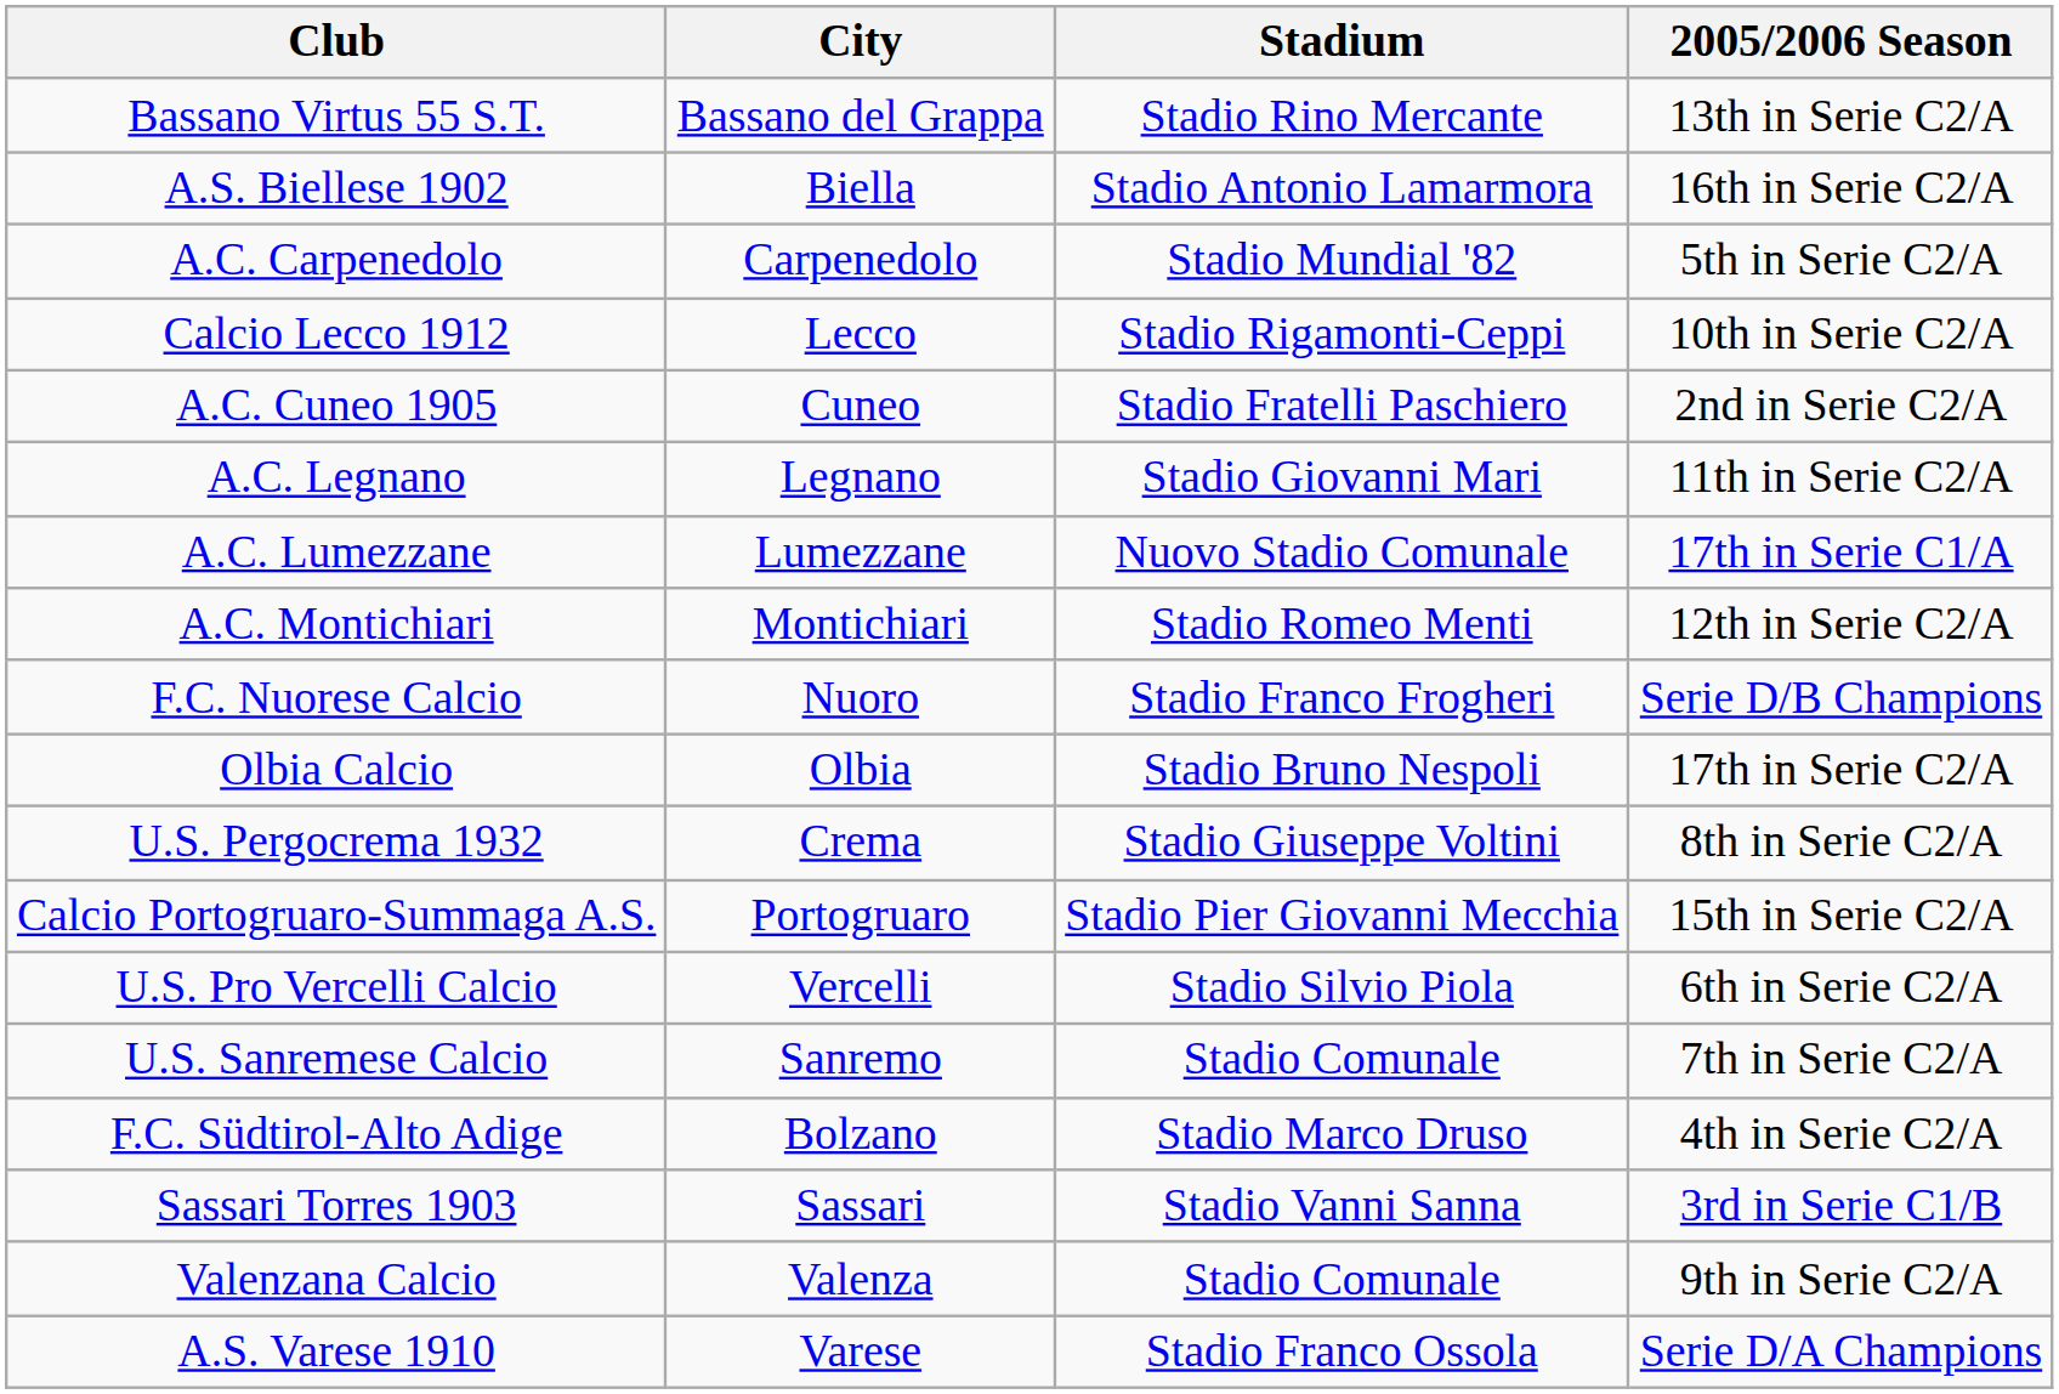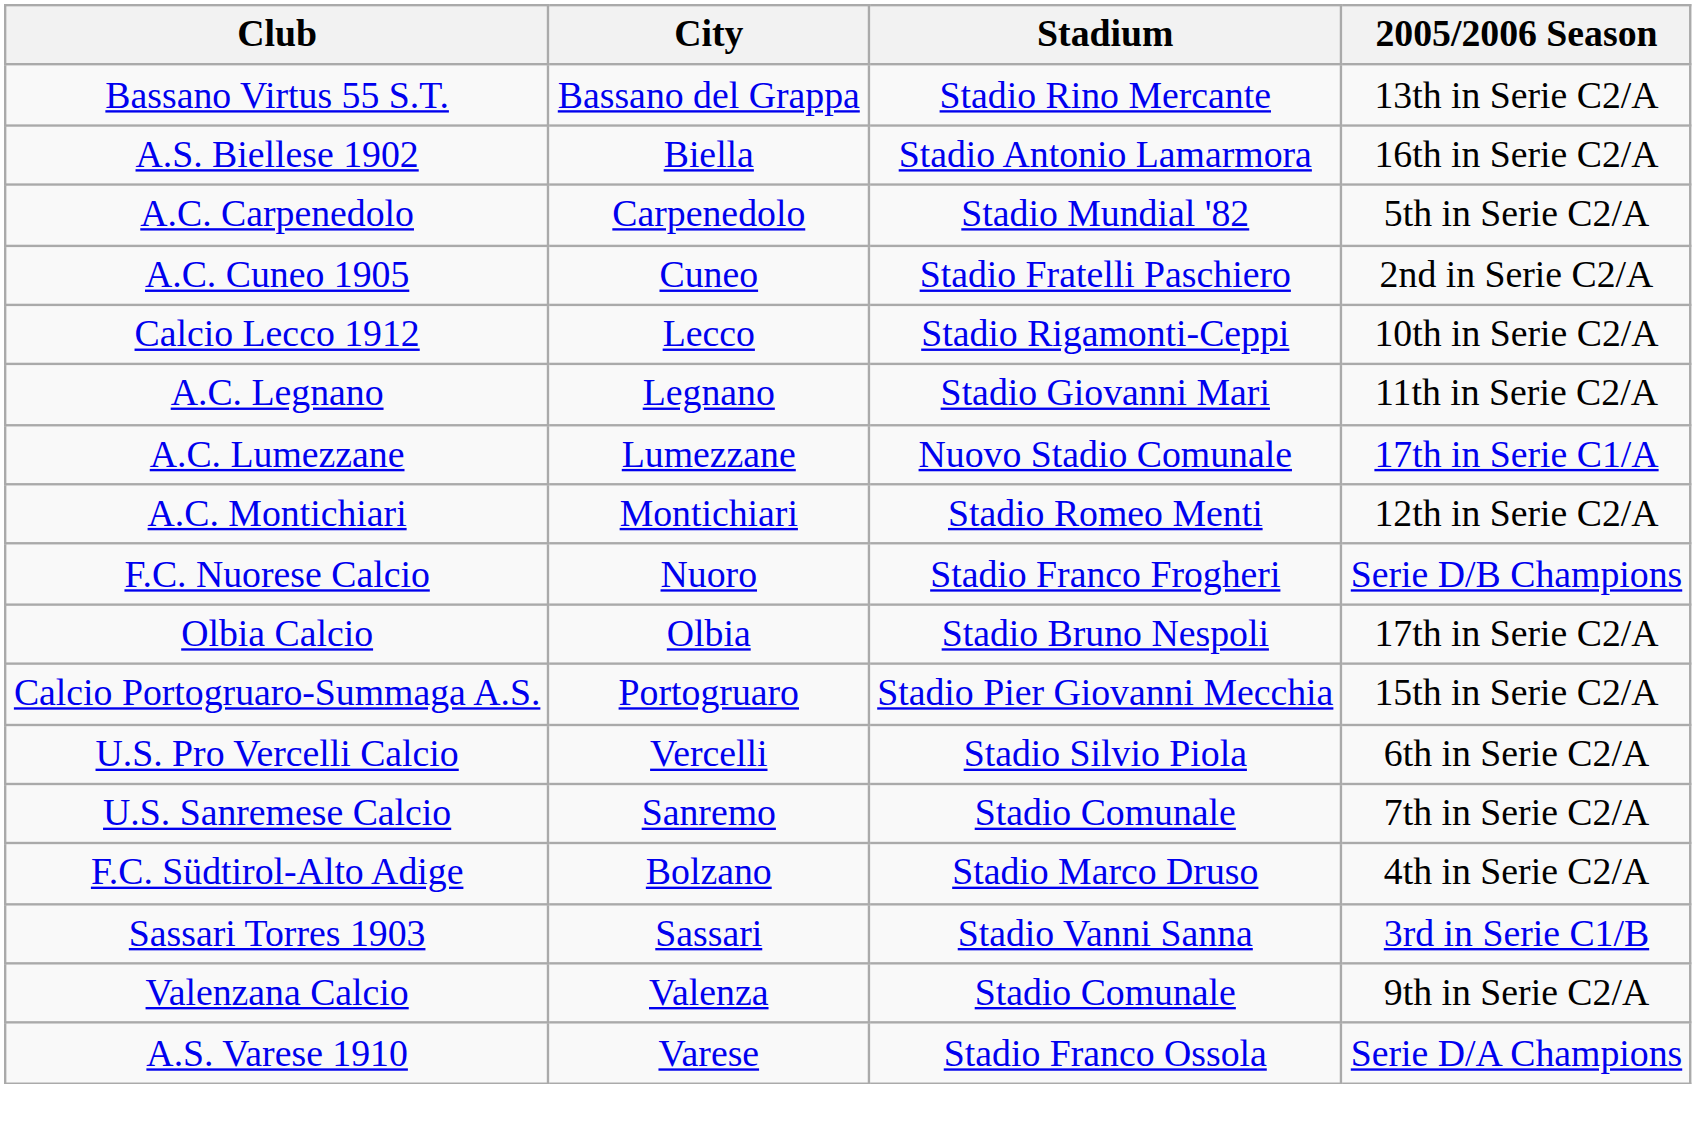 <table class="wikitable" style="text-align: center;">
 <tr>
 <th>Club</th>
 <th>City</th>
 <th>Stadium</th>
 <th>2005/2006 Season</th>
 </tr>
 <tr>
 <td><a href='#'>Bassano Virtus 55 S.T.</a></td>
 <td><a href='#'>Bassano del Grappa</a></td>
 <td><a href='#'>Stadio Rino Mercante</a></td>
 <td>13th in Serie C2/A</td>
 </tr>
 <tr>
 <td><a href='#'>A.S. Biellese 1902</a></td>
 <td><a href='#'>Biella</a></td>
 <td><a href='#'>Stadio Antonio Lamarmora</a></td>
 <td>16th in Serie C2/A</td>
 </tr>
 <tr>
 <td><a href='#'>A.C. Carpenedolo</a></td>
 <td><a href='#'>Carpenedolo</a></td>
 <td><a href='#'>Stadio Mundial '82</a></td>
 <td>5th in Serie C2/A</td>
 </tr>
 <tr>
+<td><a href='#'>A.C. Cuneo 1905</a></td>
+<td><a href='#'>Cuneo</a></td>
+<td><a href='#'>Stadio Fratelli Paschiero</a></td>
+<td>2nd in Serie C2/A</td>
+</tr>
+<tr>
 <td><a href='#'>Calcio Lecco 1912</a></td>
 <td><a href='#'>Lecco</a></td>
 <td><a href='#'>Stadio Rigamonti-Ceppi</a></td>
 <td>10th in Serie C2/A</td>
-</tr>
-<tr>
-<td><a href='#'>A.C. Cuneo 1905</a></td>
-<td><a href='#'>Cuneo</a></td>
-<td><a href='#'>Stadio Fratelli Paschiero</a></td>
-<td>2nd in Serie C2/A</td>
 </tr>
 <tr>
 <td><a href='#'>A.C. Legnano</a></td>
 <td><a href='#'>Legnano</a></td>
 <td><a href='#'>Stadio Giovanni Mari</a></td>
 <td>11th in Serie C2/A</td>
 </tr>
 <tr>
 <td><a href='#'>A.C. Lumezzane</a></td>
 <td><a href='#'>Lumezzane</a></td>
 <td><a href='#'>Nuovo Stadio Comunale</a></td>
 <td><a href='#'>17th in Serie C1/A</a></td>
 </tr>
 <tr>
 <td><a href='#'>A.C. Montichiari</a></td>
 <td><a href='#'>Montichiari</a></td>
 <td><a href='#'>Stadio Romeo Menti</a></td>
 <td>12th in Serie C2/A</td>
 </tr>
 <tr>
 <td><a href='#'>F.C. Nuorese Calcio</a></td>
 <td><a href='#'>Nuoro</a></td>
 <td><a href='#'>Stadio Franco Frogheri</a></td>
 <td><a href='#'>Serie D/B Champions</a></td>
 </tr>
 <tr>
 <td><a href='#'>Olbia Calcio</a></td>
 <td><a href='#'>Olbia</a></td>
 <td><a href='#'>Stadio Bruno Nespoli</a></td>
 <td>17th in Serie C2/A</td>
-</tr>
-<tr>
-<td><a href='#'>U.S. Pergocrema 1932</a></td>
-<td><a href='#'>Crema</a></td>
-<td><a href='#'>Stadio Giuseppe Voltini</a></td>
-<td>8th in Serie C2/A</td>
 </tr>
 <tr>
 <td><a href='#'>Calcio Portogruaro-Summaga A.S.</a></td>
 <td><a href='#'>Portogruaro</a></td>
 <td><a href='#'>Stadio Pier Giovanni Mecchia</a></td>
 <td>15th in Serie C2/A</td>
 </tr>
 <tr>
 <td><a href='#'>U.S. Pro Vercelli Calcio</a></td>
 <td><a href='#'>Vercelli</a></td>
 <td><a href='#'>Stadio Silvio Piola</a></td>
 <td>6th in Serie C2/A</td>
 </tr>
 <tr>
 <td><a href='#'>U.S. Sanremese Calcio</a></td>
 <td><a href='#'>Sanremo</a></td>
 <td><a href='#'>Stadio Comunale</a></td>
 <td>7th in Serie C2/A</td>
 </tr>
 <tr>
 <td><a href='#'>F.C. Südtirol-Alto Adige</a></td>
 <td><a href='#'>Bolzano</a></td>
 <td><a href='#'>Stadio Marco Druso</a></td>
 <td>4th in Serie C2/A</td>
 </tr>
 <tr>
 <td><a href='#'>Sassari Torres 1903</a></td>
 <td><a href='#'>Sassari</a></td>
 <td><a href='#'>Stadio Vanni Sanna</a></td>
 <td><a href='#'>3rd in Serie C1/B</a></td>
 </tr>
 <tr>
 <td><a href='#'>Valenzana Calcio</a></td>
 <td><a href='#'>Valenza</a></td>
 <td><a href='#'>Stadio Comunale</a></td>
 <td>9th in Serie C2/A</td>
 </tr>
 <tr>
 <td><a href='#'>A.S. Varese 1910</a></td>
 <td><a href='#'>Varese</a></td>
 <td><a href='#'>Stadio Franco Ossola</a></td>
 <td><a href='#'>Serie D/A Champions</a></td>
 </tr>
 </table>
